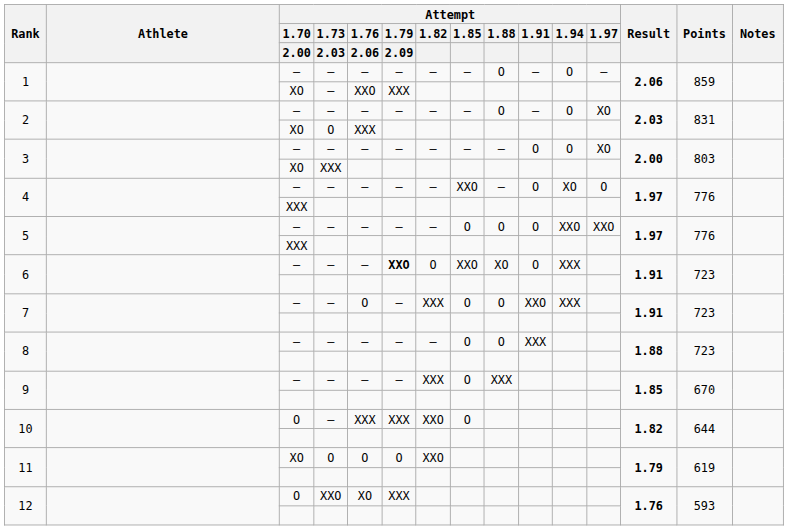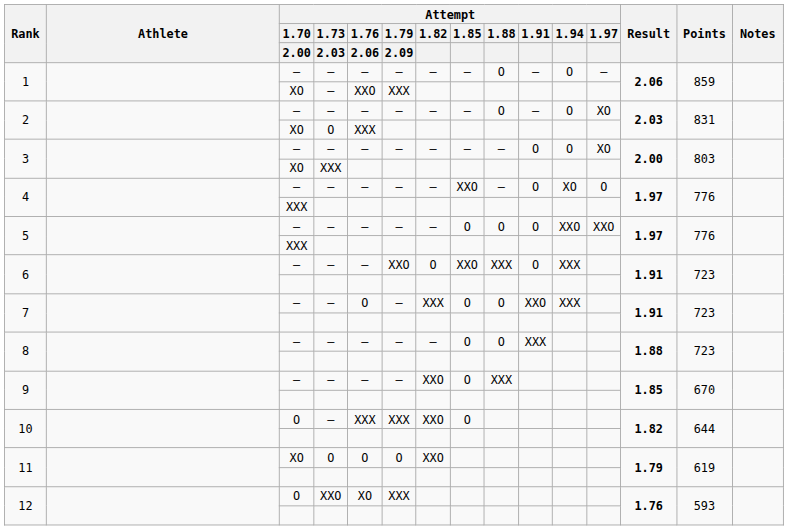 <table class="wikitable" style="text-align:center">
 <tr>
 <th rowspan=3 width=40>Rank</th>
 <th rowspan=3 width=250>Athlete</th>
 <th colspan=10>Attempt</th>
 <th rowspan=3 width=55>Result</th>
 <th rowspan=3 width=55>Points</th>
 <th rowspan=3 width=50>Notes</th>
 </tr>
 <tr>
 <th width=30>1.70</th>
 <th width=30>1.73</th>
 <th width=30>1.76</th>
 <th width=30>1.79</th>
 <th width=30>1.82</th>
 <th width=30>1.85</th>
 <th width=30>1.88</th>
 <th width=30>1.91</th>
 <th width=30>1.94</th>
 <th width=30>1.97</th>
 </tr>
 <tr>
 <th>2.00</th>
 <th>2.03</th>
 <th>2.06</th>
 <th>2.09</th>
 <th></th>
 <th></th>
 <th></th>
 <th></th>
 <th></th>
 <th></th>
 </tr>
 <tr>
 <td rowspan=2>1</td>
 <td rowspan=2 align=left></td>
 <td>–</td>
 <td>–</td>
 <td>–</td>
 <td>–</td>
 <td>–</td>
 <td>–</td>
 <td>O</td>
 <td>–</td>
 <td>O</td>
 <td>–</td>
 <td rowspan=2><strong>2.06</strong></td>
 <td rowspan=2>859</td>
 <td rowspan=2></td>
 </tr>
 <tr>
 <td>XO</td>
 <td>–</td>
 <td>XXO</td>
 <td>XXX</td>
 <td></td>
 <td></td>
 <td></td>
 <td></td>
 <td></td>
 <td></td>
 </tr>
 <tr>
 <td rowspan=2>2</td>
 <td rowspan=2 align=left></td>
 <td>–</td>
 <td>–</td>
 <td>–</td>
 <td>–</td>
 <td>–</td>
 <td>–</td>
 <td>O</td>
 <td>–</td>
 <td>O</td>
 <td>XO</td>
 <td rowspan=2><strong>2.03</strong></td>
 <td rowspan=2>831</td>
 <td rowspan=2></td>
 </tr>
 <tr>
 <td>XO</td>
 <td>O</td>
 <td>XXX</td>
 <td></td>
 <td></td>
 <td></td>
 <td></td>
 <td></td>
 <td></td>
 <td></td>
 </tr>
 <tr>
 <td rowspan=2>3</td>
 <td rowspan=2 align=left></td>
 <td>–</td>
 <td>–</td>
 <td>–</td>
 <td>–</td>
 <td>–</td>
 <td>–</td>
 <td>–</td>
 <td>O</td>
 <td>O</td>
 <td>XO</td>
 <td rowspan=2><strong>2.00</strong></td>
 <td rowspan=2>803</td>
 <td rowspan=2></td>
 </tr>
 <tr>
 <td>XO</td>
 <td>XXX</td>
 <td></td>
 <td></td>
 <td></td>
 <td></td>
 <td></td>
 <td></td>
 <td></td>
 <td></td>
 </tr>
 <tr>
 <td rowspan=2>4</td>
 <td rowspan=2 align=left></td>
 <td>–</td>
 <td>–</td>
 <td>–</td>
 <td>–</td>
 <td>–</td>
 <td>XXO</td>
 <td>–</td>
 <td>O</td>
 <td>XO</td>
 <td>O</td>
 <td rowspan=2><strong>1.97</strong></td>
 <td rowspan=2>776</td>
 <td rowspan=2></td>
 </tr>
 <tr>
 <td>XXX</td>
 <td></td>
 <td></td>
 <td></td>
 <td></td>
 <td></td>
 <td></td>
 <td></td>
 <td></td>
 <td></td>
 </tr>
 <tr>
 <td rowspan=2>5</td>
 <td rowspan=2 align=left></td>
 <td>–</td>
 <td>–</td>
 <td>–</td>
 <td>–</td>
 <td>–</td>
 <td>O</td>
 <td>O</td>
 <td>O</td>
 <td>XXO</td>
 <td>XXO</td>
 <td rowspan=2><strong>1.97</strong></td>
 <td rowspan=2>776</td>
 <td rowspan=2></td>
 </tr>
 <tr>
 <td>XXX</td>
 <td></td>
 <td></td>
 <td></td>
 <td></td>
 <td></td>
 <td></td>
 <td></td>
 <td></td>
 <td></td>
 </tr>
 <tr>
 <td rowspan=2>6</td>
 <td rowspan=2 align=left></td>
 <td>–</td>
 <td>–</td>
 <td>–</td>
-<td><strong>XXO</strong></td>
+<td>XXO</td>
 <td>O</td>
 <td>XXO</td>
-<td>XO</td>
+<td>XXX</td>
 <td>O</td>
 <td>XXX</td>
 <td></td>
 <td rowspan=2><strong>1.91</strong></td>
 <td rowspan=2>723</td>
 <td rowspan=2></td>
 </tr>
 <tr>
 <td> </td>
 <td></td>
 <td></td>
 <td></td>
 <td></td>
 <td></td>
 <td></td>
 <td></td>
 <td></td>
 <td></td>
 </tr>
 <tr>
 <td rowspan=2>7</td>
 <td rowspan=2 align=left></td>
 <td>–</td>
 <td>–</td>
 <td>O</td>
 <td>–</td>
 <td>XXX</td>
 <td>O</td>
 <td>O</td>
 <td>XXO</td>
 <td>XXX</td>
 <td></td>
 <td rowspan=2><strong>1.91</strong></td>
 <td rowspan=2>723</td>
 <td rowspan=2></td>
 </tr>
 <tr>
 <td> </td>
 <td></td>
 <td></td>
 <td></td>
 <td></td>
 <td></td>
 <td></td>
 <td></td>
 <td></td>
 <td></td>
 </tr>
 <tr>
 <td rowspan=2>8</td>
 <td rowspan=2 align=left></td>
 <td>–</td>
 <td>–</td>
 <td>–</td>
 <td>–</td>
 <td>–</td>
 <td>O</td>
 <td>O</td>
 <td>XXX</td>
 <td></td>
 <td></td>
 <td rowspan=2><strong>1.88</strong></td>
 <td rowspan=2>723</td>
 <td rowspan=2></td>
 </tr>
 <tr>
 <td> </td>
 <td></td>
 <td></td>
 <td></td>
 <td></td>
 <td></td>
 <td></td>
 <td></td>
 <td></td>
 <td></td>
 </tr>
 <tr>
 <td rowspan=2>9</td>
 <td rowspan=2 align=left></td>
 <td>–</td>
 <td>–</td>
 <td>–</td>
 <td>–</td>
-<td>XXX</td>
+<td>XXO</td>
 <td>O</td>
 <td>XXX</td>
 <td></td>
 <td></td>
 <td></td>
 <td rowspan=2><strong>1.85</strong></td>
 <td rowspan=2>670</td>
 <td rowspan=2></td>
 </tr>
 <tr>
 <td> </td>
 <td></td>
 <td></td>
 <td></td>
 <td></td>
 <td></td>
 <td></td>
 <td></td>
 <td></td>
 <td></td>
 </tr>
 <tr>
 <td rowspan=2>10</td>
 <td rowspan=2 align=left></td>
 <td>O</td>
 <td>–</td>
 <td>XXX</td>
 <td>XXX</td>
 <td>XXO</td>
 <td>O</td>
 <td></td>
 <td></td>
 <td></td>
 <td></td>
 <td rowspan=2><strong>1.82</strong></td>
 <td rowspan=2>644</td>
 <td rowspan=2></td>
 </tr>
 <tr>
 <td> </td>
 <td></td>
 <td></td>
 <td></td>
 <td></td>
 <td></td>
 <td></td>
 <td></td>
 <td></td>
 <td></td>
 </tr>
 <tr>
 <td rowspan=2>11</td>
 <td rowspan=2 align=left></td>
 <td>XO</td>
 <td>O</td>
 <td>O</td>
 <td>O</td>
 <td>XXO</td>
 <td></td>
 <td></td>
 <td></td>
 <td></td>
 <td></td>
 <td rowspan=2><strong>1.79</strong></td>
 <td rowspan=2>619</td>
 <td rowspan=2></td>
 </tr>
 <tr>
 <td> </td>
 <td></td>
 <td></td>
 <td></td>
 <td></td>
 <td></td>
 <td></td>
 <td></td>
 <td></td>
 <td></td>
 </tr>
 <tr>
 <td rowspan=2>12</td>
 <td rowspan=2 align=left></td>
 <td>O</td>
 <td>XXO</td>
 <td>XO</td>
 <td>XXX</td>
 <td></td>
 <td></td>
 <td></td>
 <td></td>
 <td></td>
 <td></td>
 <td rowspan=2><strong>1.76</strong></td>
 <td rowspan=2>593</td>
 <td rowspan=2></td>
 </tr>
 <tr>
 <td> </td>
 <td></td>
 <td></td>
 <td></td>
 <td></td>
 <td></td>
 <td></td>
 <td></td>
 <td></td>
 <td></td>
 </tr>
 </table>
